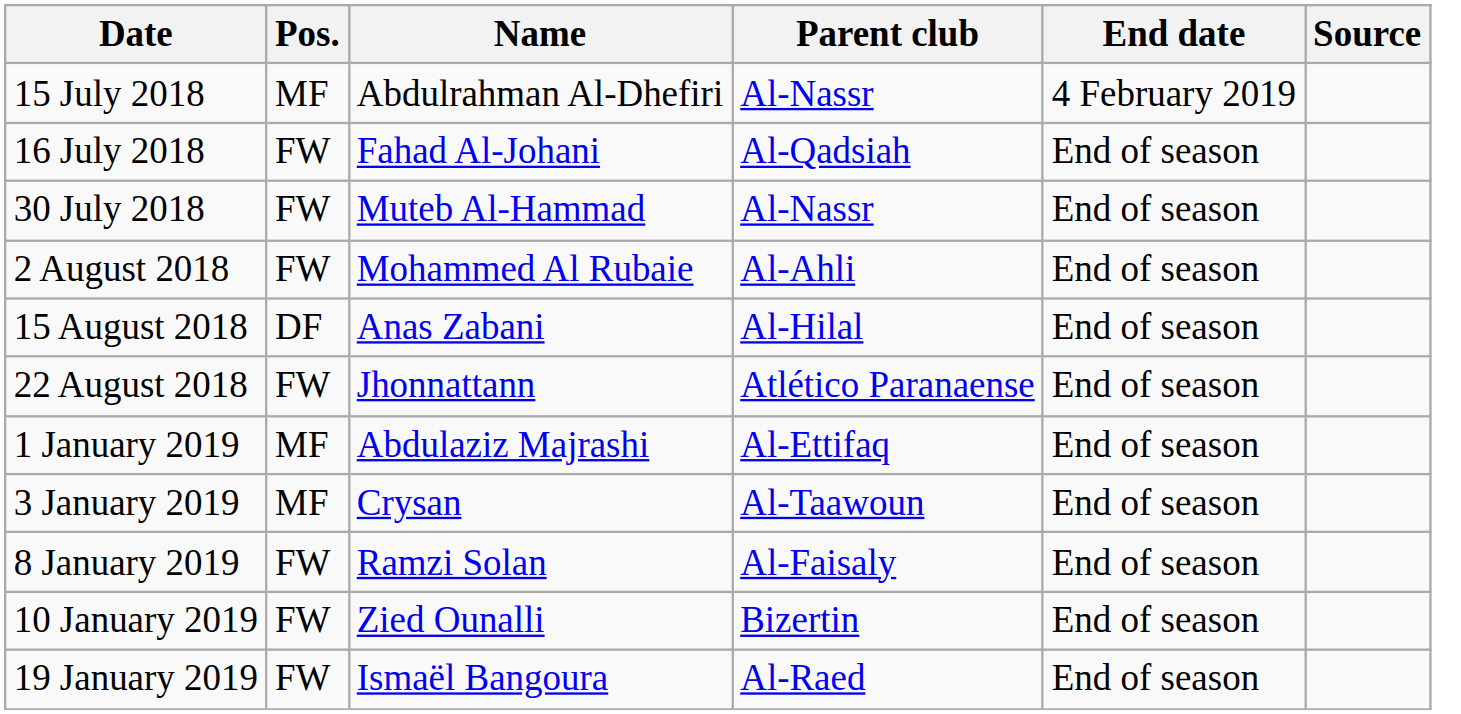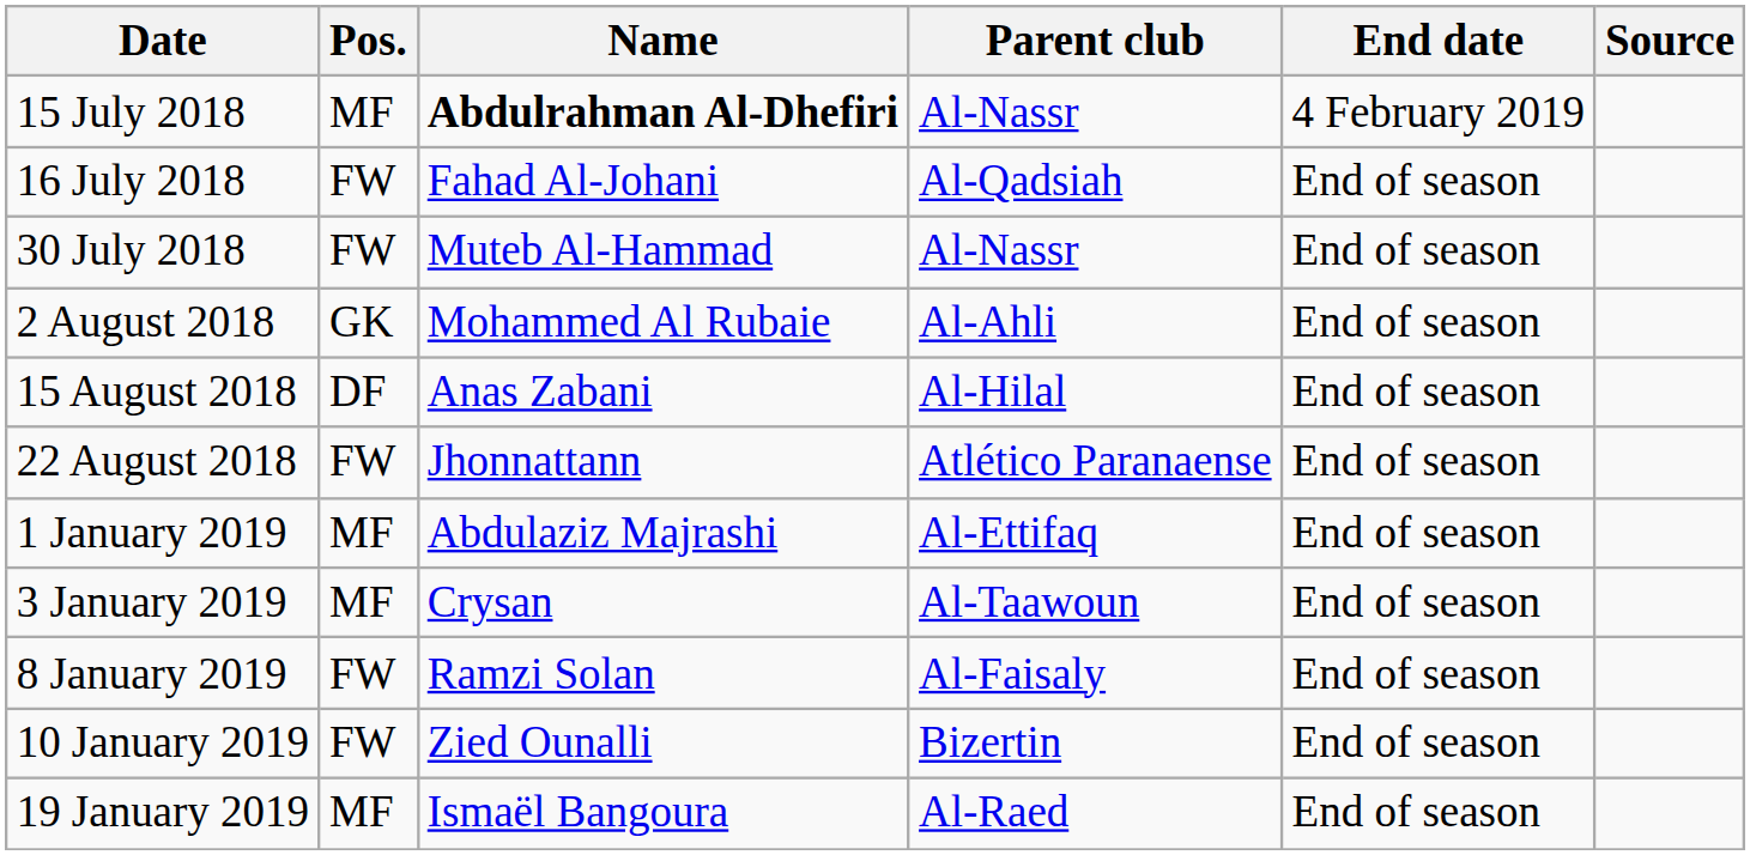 <table class="wikitable" style="text-align:left">
 <tr>
 <th>Date</th>
 <th>Pos.</th>
 <th>Name</th>
 <th>Parent club</th>
 <th>End date</th>
 <th>Source</th>
 </tr>
 <tr>
 <td>15 July 2018</td>
 <td>MF</td>
-<td> Abdulrahman Al-Dhefiri</td>
+<td><strong> Abdulrahman Al-Dhefiri</strong></td>
 <td> <a href='#'>Al-Nassr</a></td>
 <td>4 February 2019</td>
 <td></td>
 </tr>
 <tr>
 <td>16 July 2018</td>
 <td>FW</td>
 <td> <a href='#'>Fahad Al-Johani</a></td>
 <td> <a href='#'>Al-Qadsiah</a></td>
 <td>End of season</td>
 <td></td>
 </tr>
 <tr>
 <td>30 July 2018</td>
 <td>FW</td>
 <td> <a href='#'>Muteb Al-Hammad</a></td>
 <td> <a href='#'>Al-Nassr</a></td>
 <td>End of season</td>
 <td></td>
 </tr>
 <tr>
 <td>2 August 2018</td>
-<td>FW</td>
+<td>GK</td>
 <td> <a href='#'>Mohammed Al Rubaie</a></td>
 <td> <a href='#'>Al-Ahli</a></td>
 <td>End of season</td>
 <td></td>
 </tr>
 <tr>
 <td>15 August 2018</td>
 <td>DF</td>
 <td> <a href='#'>Anas Zabani</a></td>
 <td> <a href='#'>Al-Hilal</a></td>
 <td>End of season</td>
 <td></td>
 </tr>
 <tr>
 <td>22 August 2018</td>
 <td>FW</td>
 <td> <a href='#'>Jhonnattann</a></td>
 <td> <a href='#'>Atlético Paranaense</a></td>
 <td>End of season</td>
 <td></td>
 </tr>
 <tr>
 <td>1 January 2019</td>
 <td>MF</td>
 <td> <a href='#'>Abdulaziz Majrashi</a></td>
 <td> <a href='#'>Al-Ettifaq</a></td>
 <td>End of season</td>
 <td></td>
 </tr>
 <tr>
 <td>3 January 2019</td>
 <td>MF</td>
 <td> <a href='#'>Crysan</a></td>
 <td> <a href='#'>Al-Taawoun</a></td>
 <td>End of season</td>
 <td></td>
 </tr>
 <tr>
 <td>8 January 2019</td>
 <td>FW</td>
 <td> <a href='#'>Ramzi Solan</a></td>
 <td> <a href='#'>Al-Faisaly</a></td>
 <td>End of season</td>
 <td></td>
 </tr>
 <tr>
 <td>10 January 2019</td>
 <td>FW</td>
 <td> <a href='#'>Zied Ounalli</a></td>
 <td> <a href='#'>Bizertin</a></td>
 <td>End of season</td>
 <td></td>
 </tr>
 <tr>
 <td>19 January 2019</td>
-<td>FW</td>
+<td>MF</td>
 <td> <a href='#'>Ismaël Bangoura</a></td>
 <td> <a href='#'>Al-Raed</a></td>
 <td>End of season</td>
 <td></td>
 </tr>
 <tr>
 </tr>
 </table>
